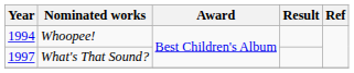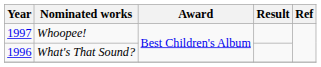 <table class="wikitable">
 <tr>
 <th>Year</th>
 <th>Nominated works</th>
 <th>Award</th>
 <th>Result</th>
 <th>Ref</th>
 </tr>
 <tr>
-<td><a href='#'>1994</a></td>
+<td><a href='#'>1997</a></td>
 <td><em>Whoopee!</em></td>
 <td rowspan="2"><a href='#'>Best Children's Album</a></td>
 <td></td>
 <td rowspan="2"></td>
 </tr>
 <tr>
-<td><a href='#'>1997</a></td>
+<td><a href='#'>1996</a></td>
 <td><em>What's That Sound?</em></td>
 <td></td>
 </tr>
 <tr>
 </tr>
 </table>
